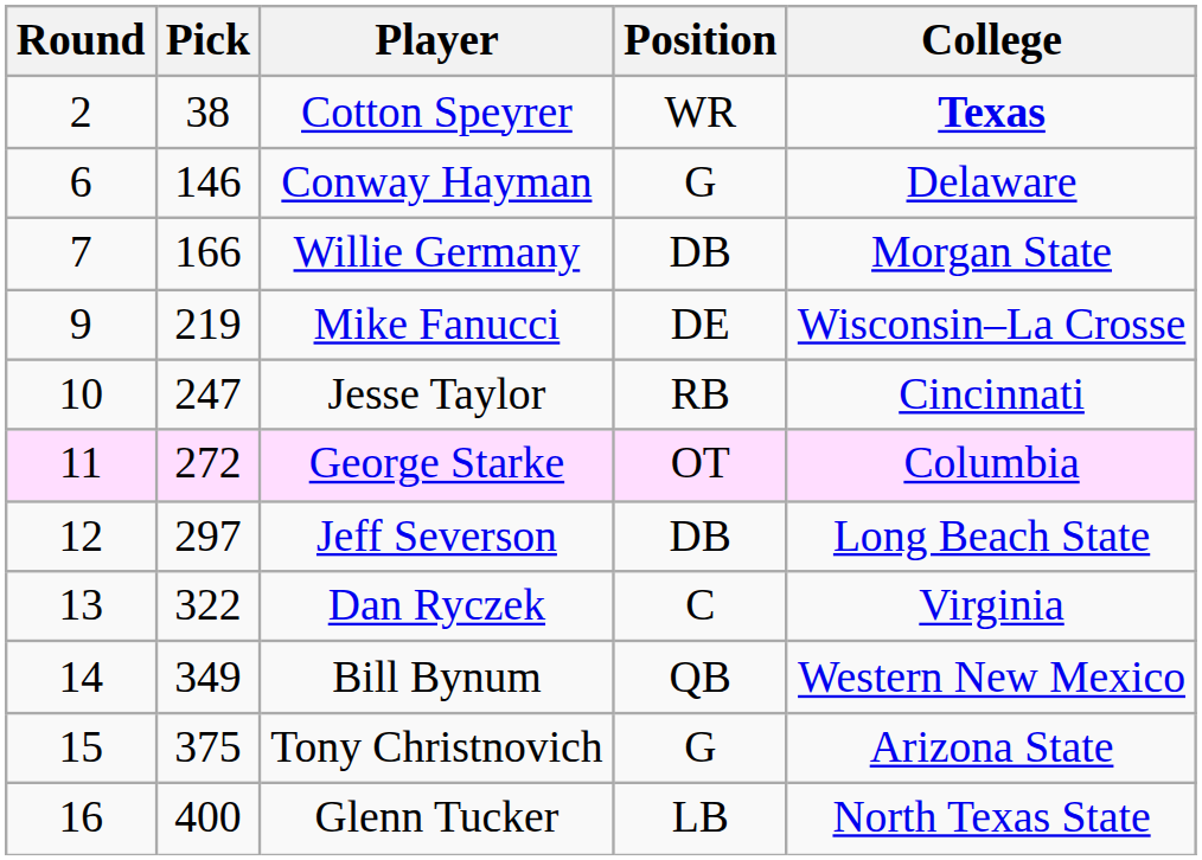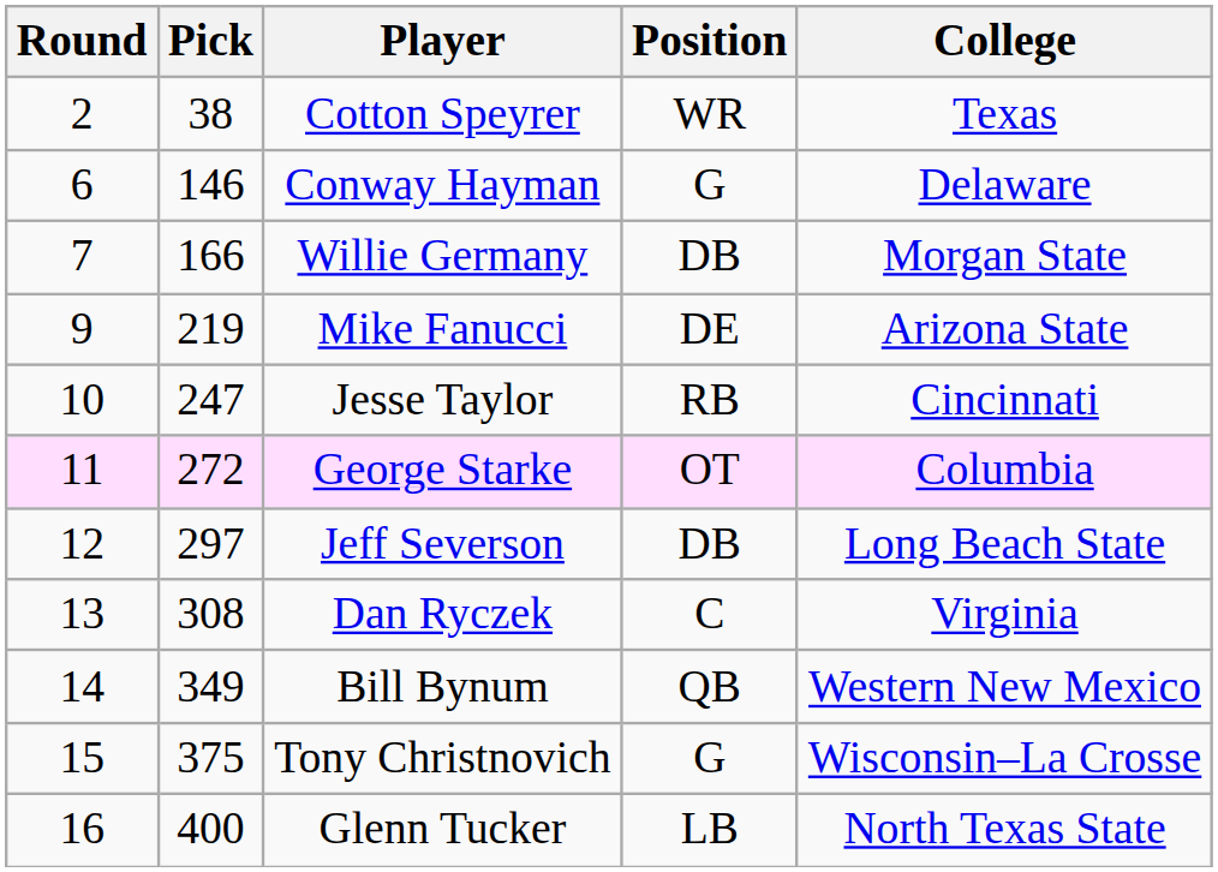 <table class="wikitable sortable sortable"  style="text-align:center;">
 <tr>
 <th>Round</th>
 <th>Pick</th>
 <th>Player</th>
 <th>Position</th>
 <th>College</th>
 </tr>
 <tr>
 <td>2</td>
 <td>38</td>
 <td><a href='#'>Cotton Speyrer</a></td>
 <td>WR</td>
-<td><strong><a href='#'>Texas</a></strong></td>
+<td><a href='#'>Texas</a></td>
 </tr>
 <tr>
 <td>6</td>
 <td>146</td>
 <td><a href='#'>Conway Hayman</a></td>
 <td>G</td>
 <td><a href='#'>Delaware</a></td>
 </tr>
 <tr>
 <td>7</td>
 <td>166</td>
 <td><a href='#'>Willie Germany</a></td>
 <td>DB</td>
 <td><a href='#'>Morgan State</a></td>
 </tr>
 <tr>
 <td>9</td>
 <td>219</td>
 <td><a href='#'>Mike Fanucci</a></td>
 <td>DE</td>
-<td><a href='#'>Wisconsin–La Crosse</a></td>
+<td><a href='#'>Arizona State</a></td>
 </tr>
 <tr>
 <td>10</td>
 <td>247</td>
 <td>Jesse Taylor</td>
 <td>RB</td>
 <td><a href='#'>Cincinnati</a></td>
 </tr>
 <tr style="background:#fdf;">
 <td>11</td>
 <td>272</td>
 <td><a href='#'>George Starke</a></td>
 <td>OT</td>
 <td><a href='#'>Columbia</a></td>
 </tr>
 <tr>
 <td>12</td>
 <td>297</td>
 <td><a href='#'>Jeff Severson</a></td>
 <td>DB</td>
 <td><a href='#'>Long Beach State</a></td>
 </tr>
 <tr>
 <td>13</td>
-<td>322</td>
+<td>308</td>
 <td><a href='#'>Dan Ryczek</a></td>
 <td>C</td>
 <td><a href='#'>Virginia</a></td>
 </tr>
 <tr>
 <td>14</td>
 <td>349</td>
 <td>Bill Bynum</td>
 <td>QB</td>
 <td><a href='#'>Western New Mexico</a></td>
 </tr>
 <tr>
 <td>15</td>
 <td>375</td>
 <td>Tony Christnovich</td>
 <td>G</td>
-<td><a href='#'>Arizona State</a></td>
+<td><a href='#'>Wisconsin–La Crosse</a></td>
 </tr>
 <tr>
 <td>16</td>
 <td>400</td>
 <td>Glenn Tucker</td>
 <td>LB</td>
 <td><a href='#'>North Texas State</a></td>
 </tr>
 </table>
